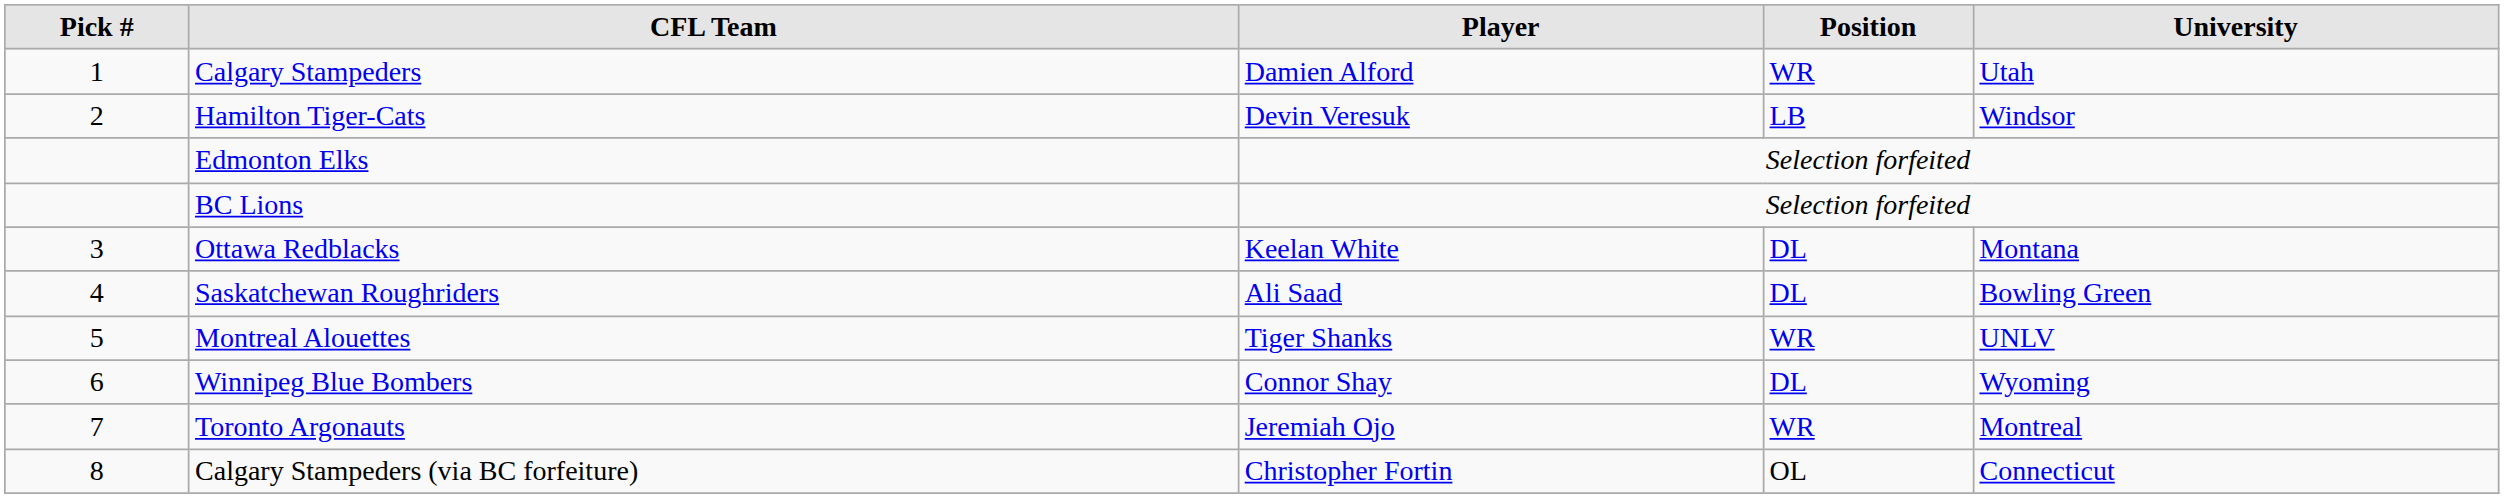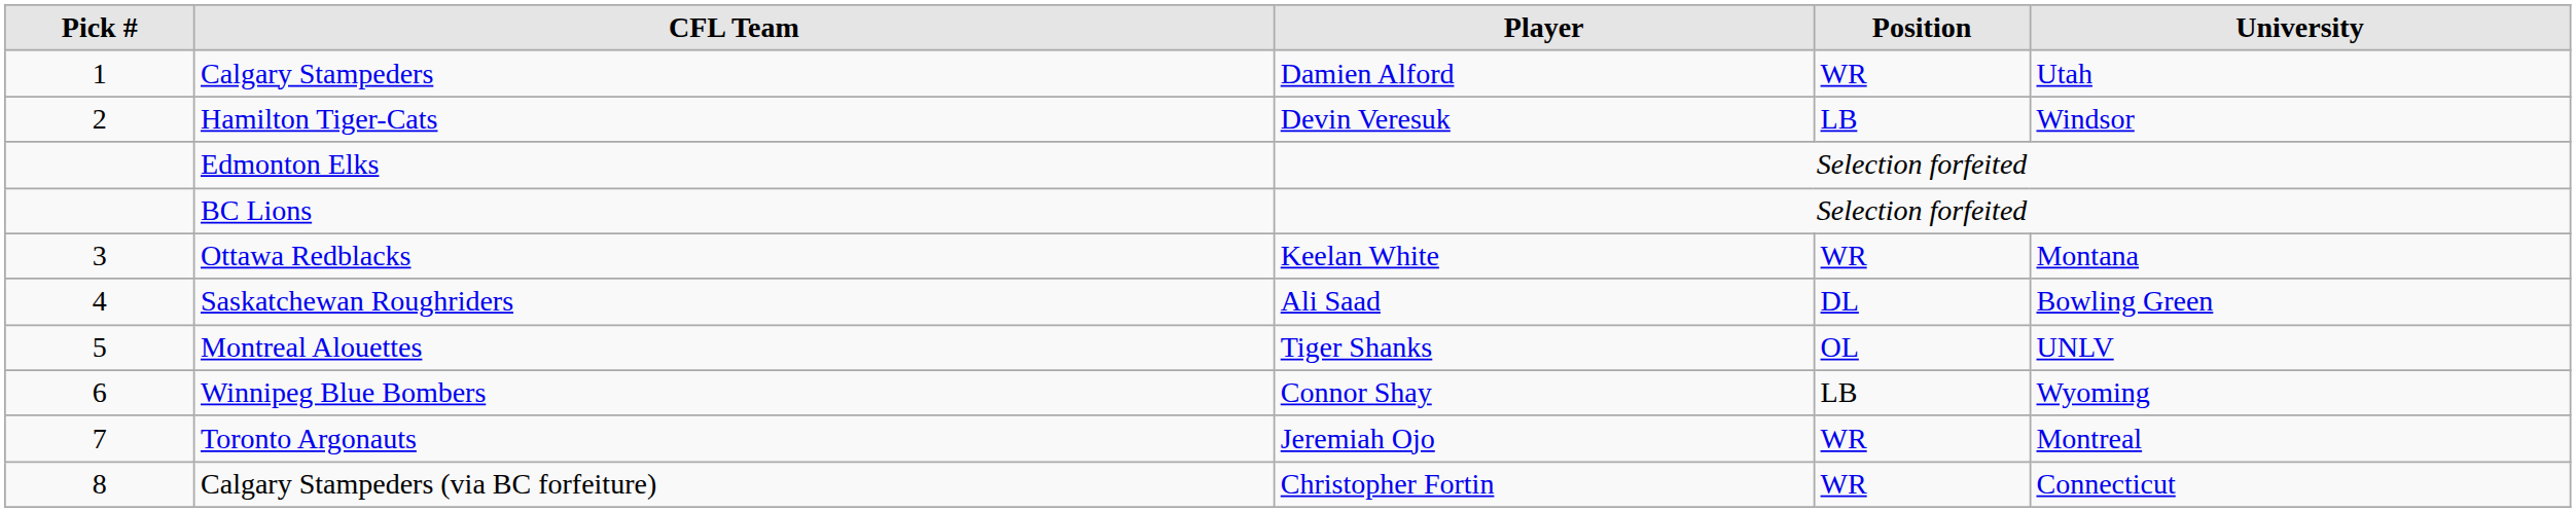 <table class="wikitable" style="width: 90%">
 <tr>
 <th style="background:#E5E5E5;" width=7%>Pick #</th>
 <th width=40% style="background:#E5E5E5;">CFL Team</th>
 <th width=20% style="background:#E5E5E5;">Player</th>
 <th width=8% style="background:#E5E5E5;">Position</th>
 <th width=20% style="background:#E5E5E5;">University</th>
 </tr>
 <tr>
 <td align=center>1</td>
 <td><a href='#'>Calgary Stampeders</a></td>
 <td><a href='#'>Damien Alford</a></td>
 <td><a href='#'>WR</a></td>
 <td><a href='#'>Utah</a></td>
 </tr>
 <tr>
 <td align=center>2</td>
 <td><a href='#'>Hamilton Tiger-Cats</a></td>
 <td><a href='#'>Devin Veresuk</a></td>
 <td><a href='#'>LB</a></td>
 <td><a href='#'>Windsor</a></td>
 </tr>
 <tr>
 <td></td>
 <td><a href='#'>Edmonton Elks</a></td>
 <td colspan="3" style="text-align:center;"><em>Selection forfeited</em></td>
 </tr>
 <tr>
 <td></td>
 <td><a href='#'>BC Lions</a></td>
 <td colspan="3" style="text-align:center;"><em>Selection forfeited</em></td>
 </tr>
 <tr>
 <td align=center>3</td>
 <td><a href='#'>Ottawa Redblacks</a></td>
 <td><a href='#'>Keelan White</a></td>
-<td><a href='#'>DL</a></td>
+<td><a href='#'>WR</a></td>
 <td><a href='#'>Montana</a></td>
 </tr>
 <tr>
 <td align=center>4</td>
 <td><a href='#'>Saskatchewan Roughriders</a></td>
 <td><a href='#'>Ali Saad</a></td>
 <td><a href='#'>DL</a></td>
 <td><a href='#'>Bowling Green</a></td>
 </tr>
 <tr>
 <td align=center>5</td>
 <td><a href='#'>Montreal Alouettes</a></td>
 <td><a href='#'>Tiger Shanks</a></td>
-<td><a href='#'>WR</a></td>
+<td><a href='#'>OL</a></td>
 <td><a href='#'>UNLV</a></td>
 </tr>
 <tr>
 <td align=center>6</td>
 <td><a href='#'>Winnipeg Blue Bombers</a></td>
 <td><a href='#'>Connor Shay</a></td>
-<td><a href='#'>DL</a></td>
+<td>LB</td>
 <td><a href='#'>Wyoming</a></td>
 </tr>
 <tr>
 <td align=center>7</td>
 <td><a href='#'>Toronto Argonauts</a></td>
 <td><a href='#'>Jeremiah Ojo</a></td>
 <td><a href='#'>WR</a></td>
 <td><a href='#'>Montreal</a></td>
 </tr>
 <tr>
 <td align=center>8</td>
 <td>Calgary Stampeders (via BC forfeiture)</td>
 <td><a href='#'>Christopher Fortin</a></td>
-<td>OL</td>
+<td><a href='#'>WR</a></td>
 <td><a href='#'>Connecticut</a></td>
 </tr>
 </table>
